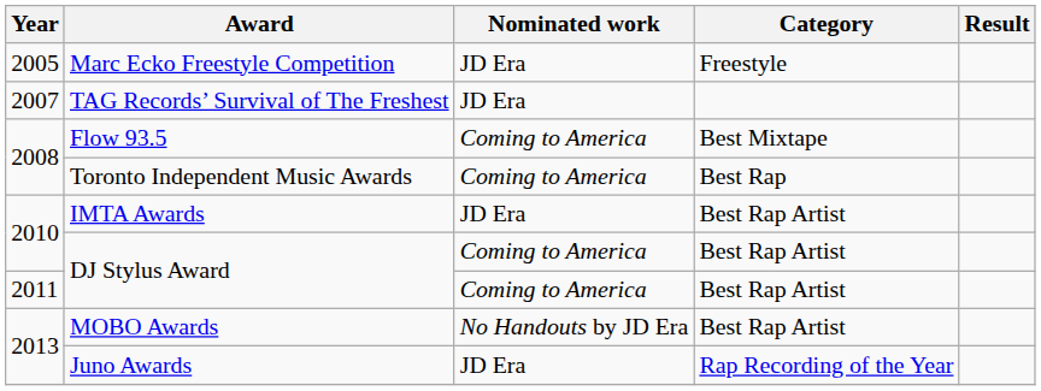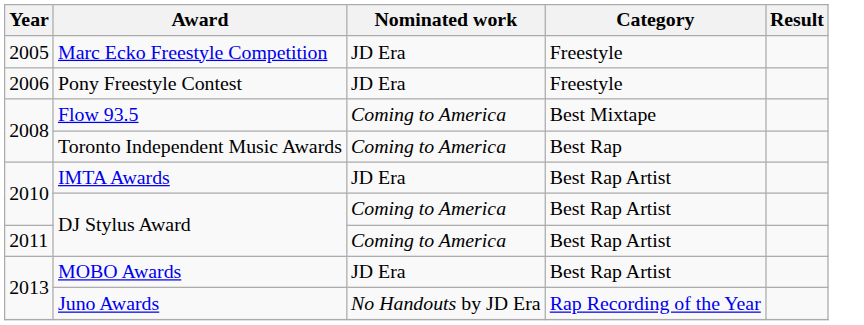 <table class="wikitable">
 <tr>
 <th>Year</th>
 <th>Award</th>
 <th>Nominated work</th>
 <th>Category</th>
 <th>Result</th>
 </tr>
 <tr>
 <td rowspan="1">2005</td>
 <td rowspan="1"><a href='#'>Marc Ecko Freestyle Competition</a></td>
 <td>JD Era</td>
 <td>Freestyle</td>
 <td></td>
 </tr>
 <tr>
-<td rowspan="1">2007</td>
-<td rowspan="1"><a href='#'>TAG Records’ Survival of The Freshest</a></td>
+<td rowspan="1">2006</td>
+<td rowspan="1">Pony Freestyle Contest</td>
 <td>JD Era</td>
-<td></td>
+<td>Freestyle</td>
 <td></td>
 </tr>
 <tr>
 <td rowspan="2">2008</td>
 <td rowspan="1"><a href='#'>Flow 93.5</a></td>
 <td><em>Coming to America</em></td>
 <td>Best Mixtape</td>
 <td></td>
 </tr>
 <tr>
 <td rowspan="1">Toronto Independent Music Awards</td>
 <td><em>Coming to America</em></td>
 <td>Best Rap</td>
 <td></td>
 </tr>
 <tr>
 <td rowspan="2">2010</td>
 <td rowspan="1"><a href='#'>IMTA Awards</a></td>
 <td>JD Era</td>
 <td>Best Rap Artist</td>
 <td></td>
 </tr>
 <tr>
 <td rowspan="2">DJ Stylus Award</td>
 <td><em>Coming to America</em></td>
 <td>Best Rap Artist</td>
 <td></td>
 </tr>
 <tr>
 <td rowspan="1">2011</td>
 <td><em>Coming to America</em></td>
 <td>Best Rap Artist</td>
 <td></td>
 </tr>
 <tr>
 <td rowspan="2">2013</td>
 <td rowspan="1"><a href='#'>MOBO Awards</a></td>
-<td><em>No Handouts</em> by JD Era</td>
+<td>JD Era</td>
 <td>Best Rap Artist</td>
 <td></td>
 </tr>
 <tr>
 <td rowspan="1"><a href='#'>Juno Awards</a></td>
-<td>JD Era</td>
+<td><em>No Handouts</em> by JD Era</td>
 <td><a href='#'>Rap Recording of the Year</a></td>
 <td></td>
 </tr>
 <tr>
 </tr>
 </table>
